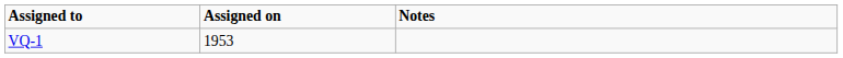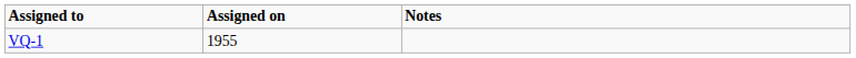 <table class="wikitable" style="width: 70%;">
 <tr>
 <td style="width: 200px;"><strong>Assigned to</strong></td>
 <td style="width: 200px;"><strong>Assigned on</strong></td>
 <td><strong>Notes</strong></td>
 </tr>
 <tr>
 <td><a href='#'>VQ-1</a></td>
-<td>1953</td>
+<td>1955</td>
 <td></td>
 </tr>
 </table>
